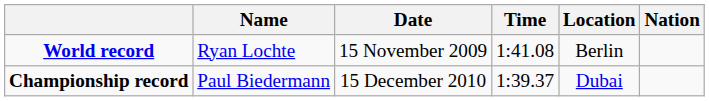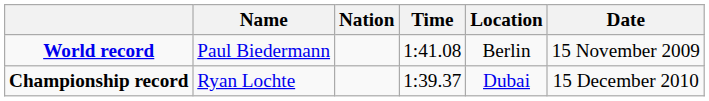 <table class=wikitable style=text-align:center>
 <tr>
 <th></th>
 <th>Name</th>
-<th>Date</th>
+<th>Nation</th>
 <th>Time</th>
 <th>Location</th>
-<th>Nation</th>
+<th>Date</th>
 </tr>
 <tr>
 <td><strong><a href='#'>World record</a></strong></td>
-<td align=left><a href='#'>Ryan Lochte</a></td>
-<td>15 November 2009</td>
+<td align=left><a href='#'>Paul Biedermann</a></td>
+<td align=left></td>
 <td align=left>1:41.08</td>
 <td>Berlin</td>
-<td align=left></td>
+<td>15 November 2009</td>
 </tr>
 <tr>
 <td><strong>Championship record</strong></td>
-<td align=left><a href='#'>Paul Biedermann</a></td>
-<td>15 December 2010</td>
+<td align=left><a href='#'>Ryan Lochte</a></td>
+<td align=left></td>
 <td align=left>1:39.37</td>
 <td><a href='#'>Dubai</a></td>
-<td align=left></td>
+<td>15 December 2010</td>
 </tr>
 </table>
